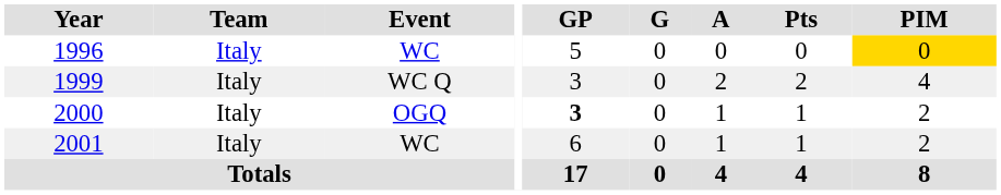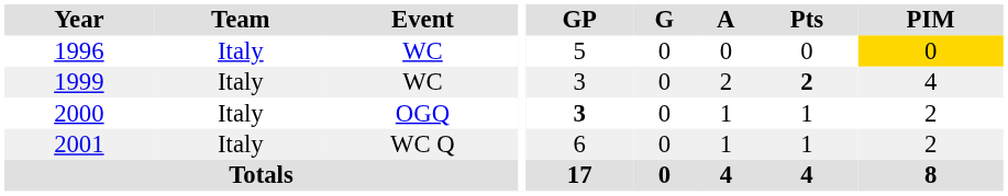 <table border="0" cellpadding="1" cellspacing="0" ID="Table3" style="text-align:center; width:40em">
 <tr ALIGN="center" bgcolor="#e0e0e0">
 <th>Year</th>
 <th>Team</th>
 <th>Event</th>
 <th rowspan="99" bgcolor="#ffffff"></th>
 <th>GP</th>
 <th>G</th>
 <th>A</th>
 <th>Pts</th>
 <th>PIM</th>
 </tr>
 <tr>
 <td><a href='#'>1996</a></td>
 <td><a href='#'>Italy</a></td>
 <td><a href='#'>WC</a></td>
 <td>5</td>
 <td>0</td>
 <td>0</td>
 <td>0</td>
 <td style="background: gold;">0</td>
 </tr>
 <tr bgcolor="#f0f0f0">
 <td><a href='#'>1999</a></td>
 <td>Italy</td>
-<td>WC Q</td>
+<td>WC</td>
 <td>3</td>
 <td>0</td>
 <td>2</td>
-<td>2</td>
+<td><strong>2</strong></td>
 <td>4</td>
 </tr>
 <tr>
 <td><a href='#'>2000</a></td>
 <td>Italy</td>
 <td><a href='#'>OGQ</a></td>
 <td><strong>3</strong></td>
 <td>0</td>
 <td>1</td>
 <td>1</td>
 <td>2</td>
 </tr>
 <tr bgcolor="#f0f0f0">
 <td><a href='#'>2001</a></td>
 <td>Italy</td>
-<td>WC</td>
+<td>WC Q</td>
 <td>6</td>
 <td>0</td>
 <td>1</td>
 <td>1</td>
 <td>2</td>
 </tr>
 <tr bgcolor="#e0e0e0">
 <th colspan=3>Totals</th>
 <th>17</th>
 <th>0</th>
 <th>4</th>
 <th>4</th>
 <th>8</th>
 </tr>
 </table>
